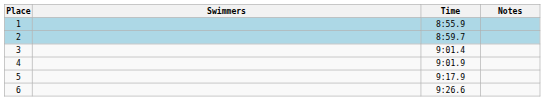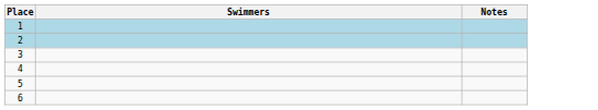 <table class=wikitable style="text-align:center">
 <tr>
 <th>Place</th>
 <th width=620>Swimmers</th>
-<th width=90>Time</th>
 <th width=90>Notes</th>
 </tr>
 <tr bgcolor=lightblue>
 <td>1</td>
 <td align=left></td>
-<td>8:55.9</td>
 <td></td>
 </tr>
 <tr bgcolor=lightblue>
 <td>2</td>
 <td align=left></td>
-<td>8:59.7</td>
 <td></td>
 </tr>
 <tr>
 <td>3</td>
 <td align=left></td>
-<td>9:01.4</td>
 <td></td>
 </tr>
 <tr>
 <td>4</td>
 <td align=left></td>
-<td>9:01.9</td>
 <td></td>
 </tr>
 <tr>
 <td>5</td>
 <td align=left></td>
-<td>9:17.9</td>
 <td></td>
 </tr>
 <tr>
 <td>6</td>
 <td align=left></td>
-<td>9:26.6</td>
 <td></td>
 </tr>
 </table>
